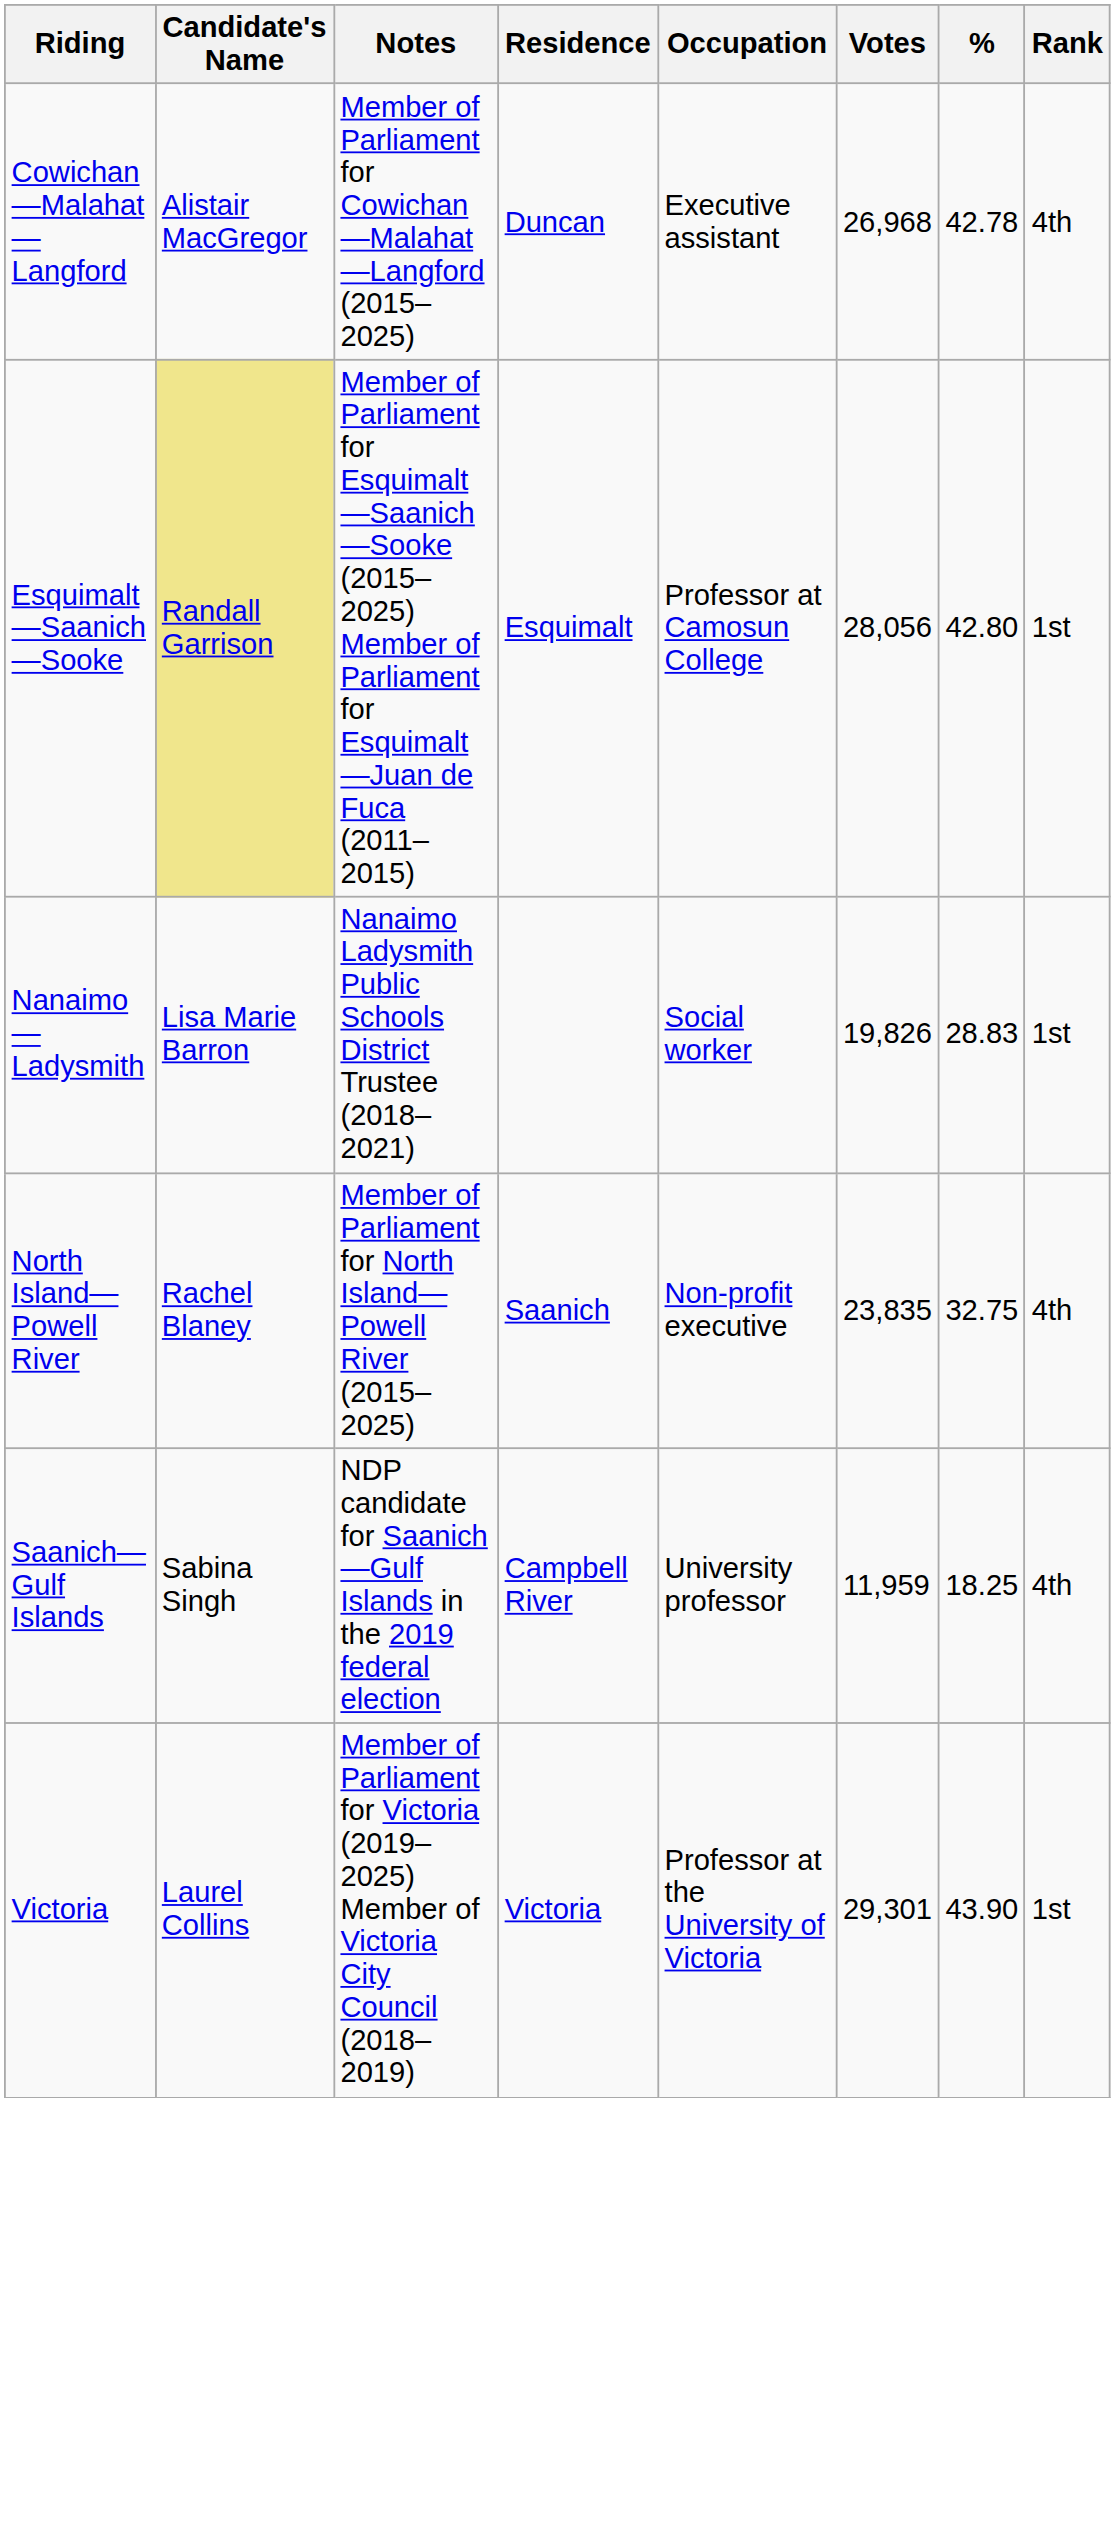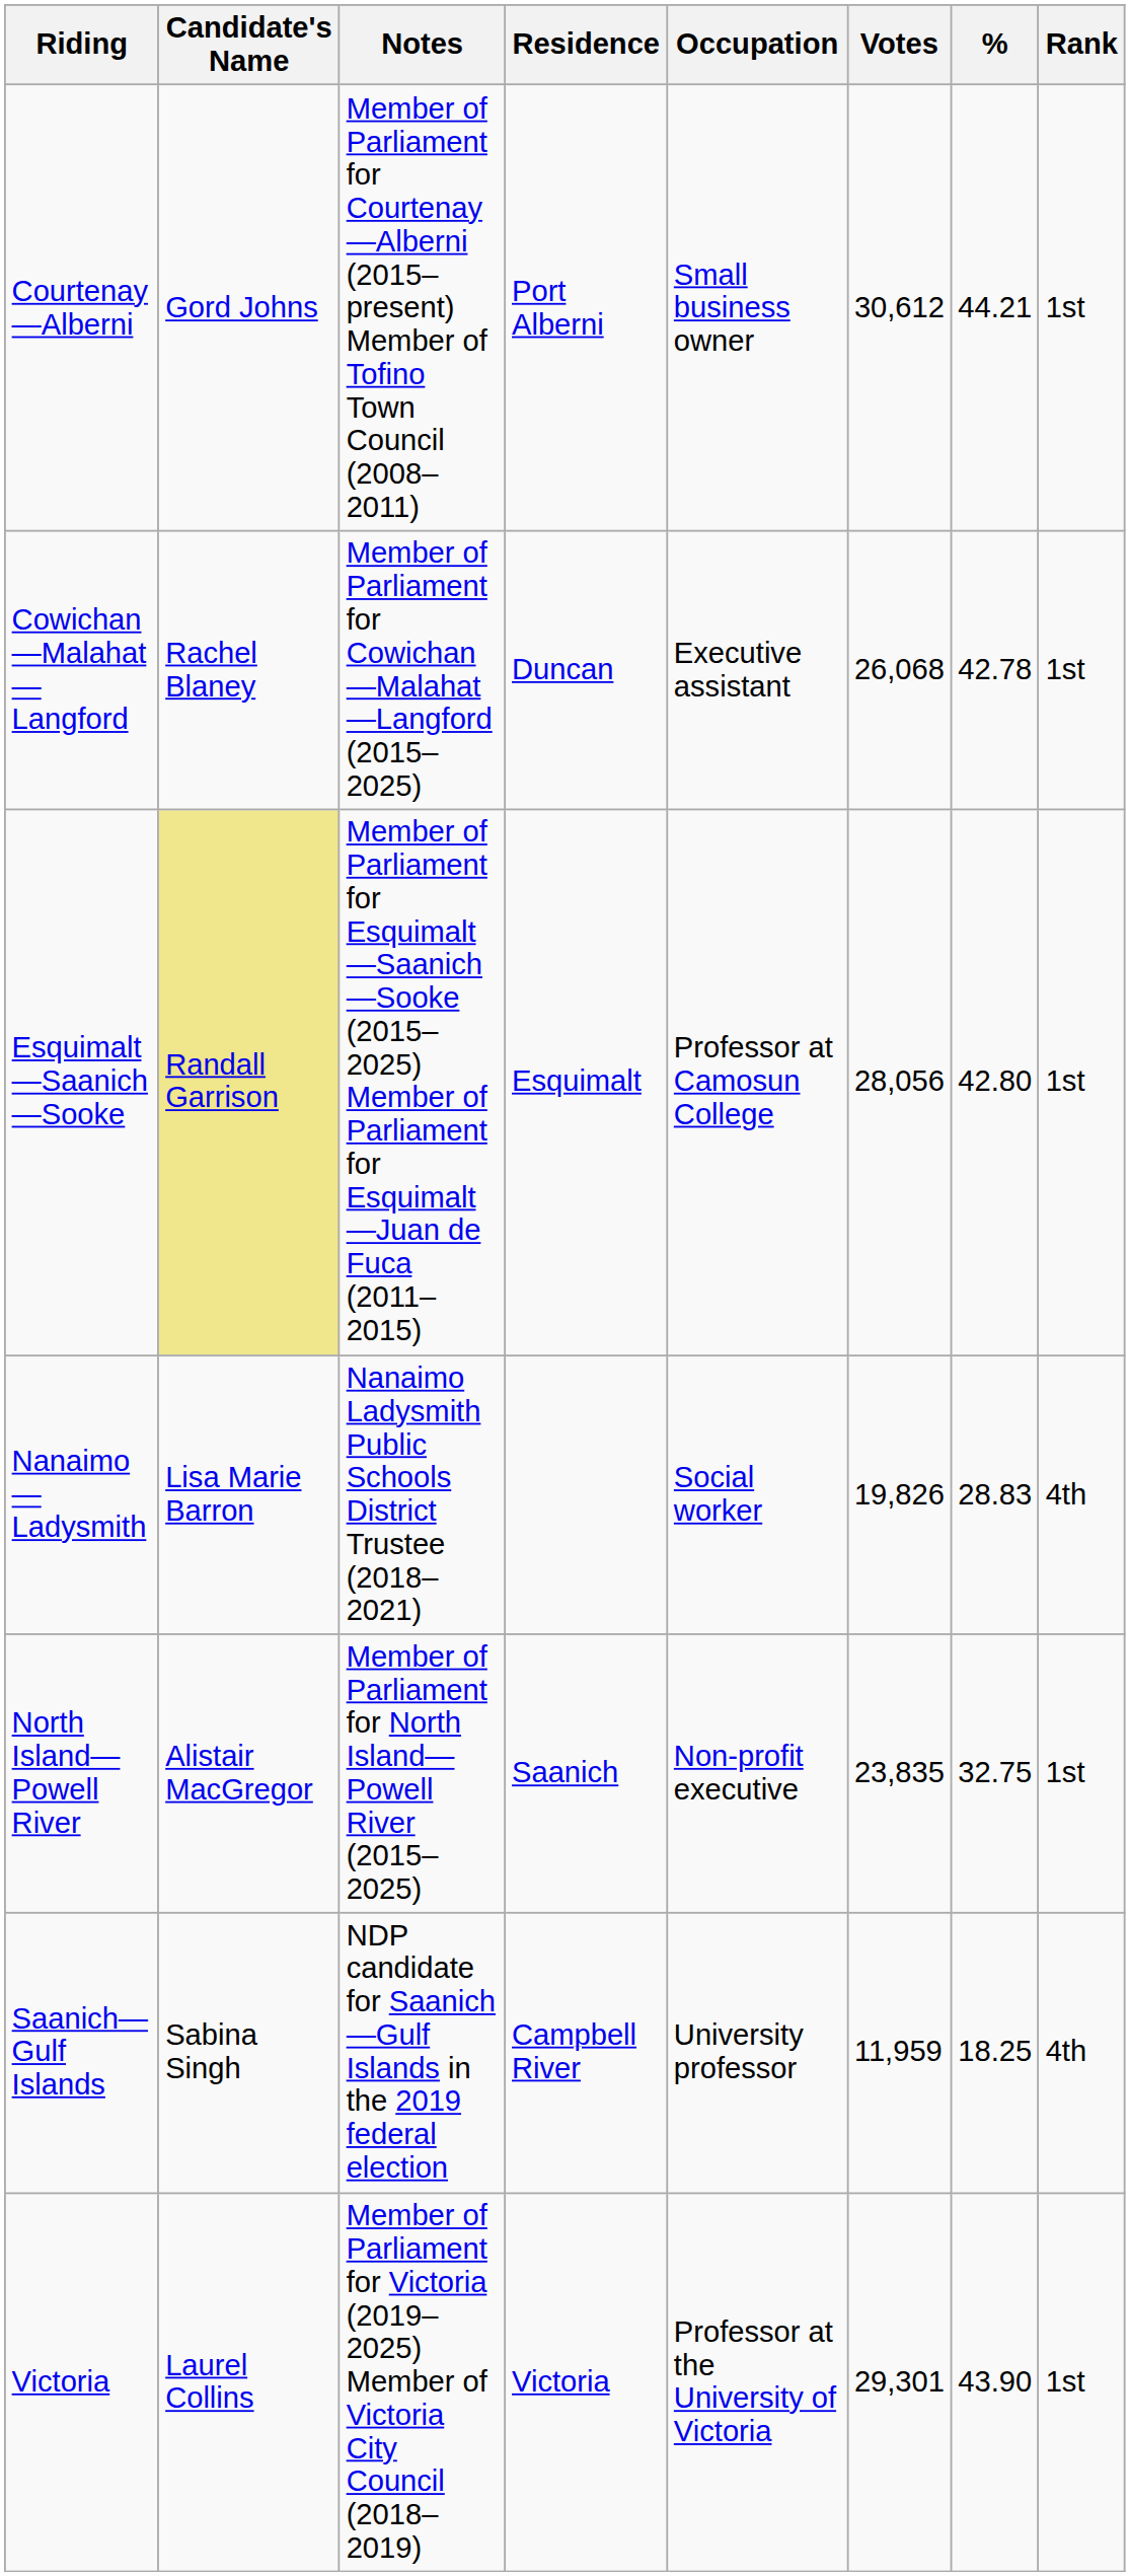 <table class="wikitable sortable">
 <tr>
 <th>Riding<br></th>
 <th>Candidate's Name</th>
 <th>Notes</th>
 <th>Residence</th>
 <th>Occupation</th>
 <th>Votes</th>
 <th>%</th>
 <th>Rank</th>
 </tr>
 <tr>
+<td><a href='#'>Courtenay—Alberni</a></td>
+<td><a href='#'>Gord Johns</a></td>
+<td><a href='#'>Member of Parliament</a> for <a href='#'>Courtenay—Alberni</a> (2015–present) <br> Member of <a href='#'>Tofino</a> Town Council (2008–2011)</td>
+<td><a href='#'>Port Alberni</a></td>
+<td><a href='#'>Small business</a> owner</td>
+<td>30,612</td>
+<td>44.21</td>
+<td>1st</td>
+</tr>
+<tr>
 <td><a href='#'>Cowichan—Malahat—Langford</a></td>
-<td><a href='#'>Alistair MacGregor</a></td>
+<td><a href='#'>Rachel Blaney</a></td>
 <td><a href='#'>Member of Parliament</a> for <a href='#'>Cowichan—Malahat—Langford</a> (2015–2025)</td>
 <td><a href='#'>Duncan</a></td>
 <td>Executive assistant</td>
-<td>26,968</td>
+<td>26,068</td>
 <td>42.78</td>
-<td>4th</td>
+<td>1st</td>
 </tr>
 <tr>
 <td><a href='#'>Esquimalt—Saanich—Sooke</a></td>
 <td style="background: khaki;"><a href='#'>Randall Garrison</a></td>
 <td><a href='#'>Member of Parliament</a> for <a href='#'>Esquimalt—Saanich—Sooke</a> (2015–2025) <br> <a href='#'>Member of Parliament</a> for <a href='#'>Esquimalt—Juan de Fuca</a> (2011–2015)</td>
 <td><a href='#'>Esquimalt</a></td>
 <td>Professor at <a href='#'>Camosun College</a></td>
 <td>28,056</td>
 <td>42.80</td>
 <td>1st</td>
 </tr>
 <tr>
 <td><a href='#'>Nanaimo—Ladysmith</a></td>
 <td><a href='#'>Lisa Marie Barron</a></td>
 <td><a href='#'>Nanaimo Ladysmith Public Schools District</a> Trustee (2018–2021)</td>
 <td></td>
 <td><a href='#'>Social worker</a></td>
 <td>19,826</td>
 <td>28.83</td>
-<td>1st</td>
+<td>4th</td>
 </tr>
 <tr>
 <td><a href='#'>North Island—Powell River</a></td>
-<td><a href='#'>Rachel Blaney</a></td>
+<td><a href='#'>Alistair MacGregor</a></td>
 <td><a href='#'>Member of Parliament</a> for <a href='#'>North Island—Powell River</a> (2015–2025)</td>
 <td><a href='#'>Saanich</a></td>
 <td><a href='#'>Non-profit</a> executive</td>
 <td>23,835</td>
 <td>32.75</td>
-<td>4th</td>
+<td>1st</td>
 </tr>
 <tr>
 <td><a href='#'>Saanich—Gulf Islands</a></td>
 <td>Sabina Singh</td>
 <td>NDP candidate for <a href='#'>Saanich—Gulf Islands</a> in the <a href='#'>2019 federal election</a></td>
 <td><a href='#'>Campbell River</a></td>
 <td>University professor</td>
 <td>11,959</td>
 <td>18.25</td>
 <td>4th</td>
 </tr>
 <tr>
 <td><a href='#'>Victoria</a></td>
 <td><a href='#'>Laurel Collins</a></td>
 <td><a href='#'>Member of Parliament</a> for <a href='#'>Victoria</a> (2019–2025) <br> Member of <a href='#'>Victoria City Council</a> (2018–2019)</td>
 <td><a href='#'>Victoria</a></td>
 <td>Professor at the <a href='#'>University of Victoria</a></td>
 <td>29,301</td>
 <td>43.90</td>
 <td>1st</td>
 </tr>
 </table>
